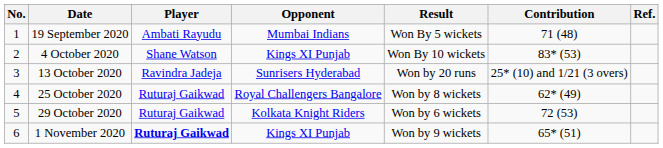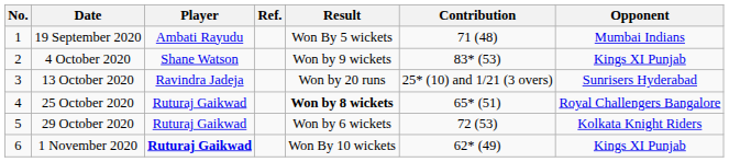 <table class="wikitable sortable" style="text-align: center;">
 <tr>
 <th>No.</th>
 <th>Date</th>
 <th>Player</th>
-<th>Opponent</th>
+<th>Ref.</th>
 <th>Result</th>
 <th>Contribution</th>
-<th>Ref.</th>
+<th>Opponent</th>
 </tr>
 <tr>
 <td>1</td>
 <td>19 September 2020</td>
 <td><a href='#'>Ambati Rayudu</a></td>
-<td><a href='#'>Mumbai Indians</a></td>
+<td><br></td>
 <td>Won By 5 wickets</td>
 <td>71 (48)</td>
-<td><br></td>
+<td><a href='#'>Mumbai Indians</a></td>
 </tr>
 <tr>
 <td>2</td>
 <td>4 October 2020</td>
 <td><a href='#'>Shane Watson</a></td>
+<td></td>
+<td>Won by 9 wickets</td>
+<td>83* (53)</td>
 <td><a href='#'>Kings XI Punjab</a></td>
-<td>Won By 10 wickets</td>
-<td>83* (53)</td>
-<td></td>
 </tr>
 <tr>
 <td>3</td>
 <td>13 October 2020</td>
 <td><a href='#'>Ravindra Jadeja</a></td>
-<td><a href='#'>Sunrisers Hyderabad</a></td>
+<td></td>
 <td>Won by 20 runs</td>
 <td>25* (10) and 1/21 (3 overs)</td>
-<td></td>
+<td><a href='#'>Sunrisers Hyderabad</a></td>
 </tr>
 <tr>
 <td>4</td>
 <td>25 October 2020</td>
 <td><a href='#'>Ruturaj Gaikwad</a></td>
+<td></td>
+<td><strong>Won by 8 wickets</strong></td>
+<td>65* (51)</td>
 <td><a href='#'>Royal Challengers Bangalore</a></td>
-<td>Won by 8 wickets</td>
-<td>62* (49)</td>
-<td></td>
 </tr>
 <tr>
 <td>5</td>
 <td>29 October 2020</td>
 <td><a href='#'>Ruturaj Gaikwad</a></td>
-<td><a href='#'>Kolkata Knight Riders</a></td>
+<td></td>
 <td>Won by 6 wickets</td>
 <td>72 (53)</td>
-<td></td>
+<td><a href='#'>Kolkata Knight Riders</a></td>
 </tr>
 <tr>
 <td>6</td>
 <td>1 November 2020</td>
 <td><strong><a href='#'>Ruturaj Gaikwad</a></strong></td>
+<td></td>
+<td>Won By 10 wickets</td>
+<td>62* (49)</td>
 <td><a href='#'>Kings XI Punjab</a></td>
-<td>Won by 9 wickets</td>
-<td>65* (51)</td>
-<td></td>
 </tr>
 </table>
